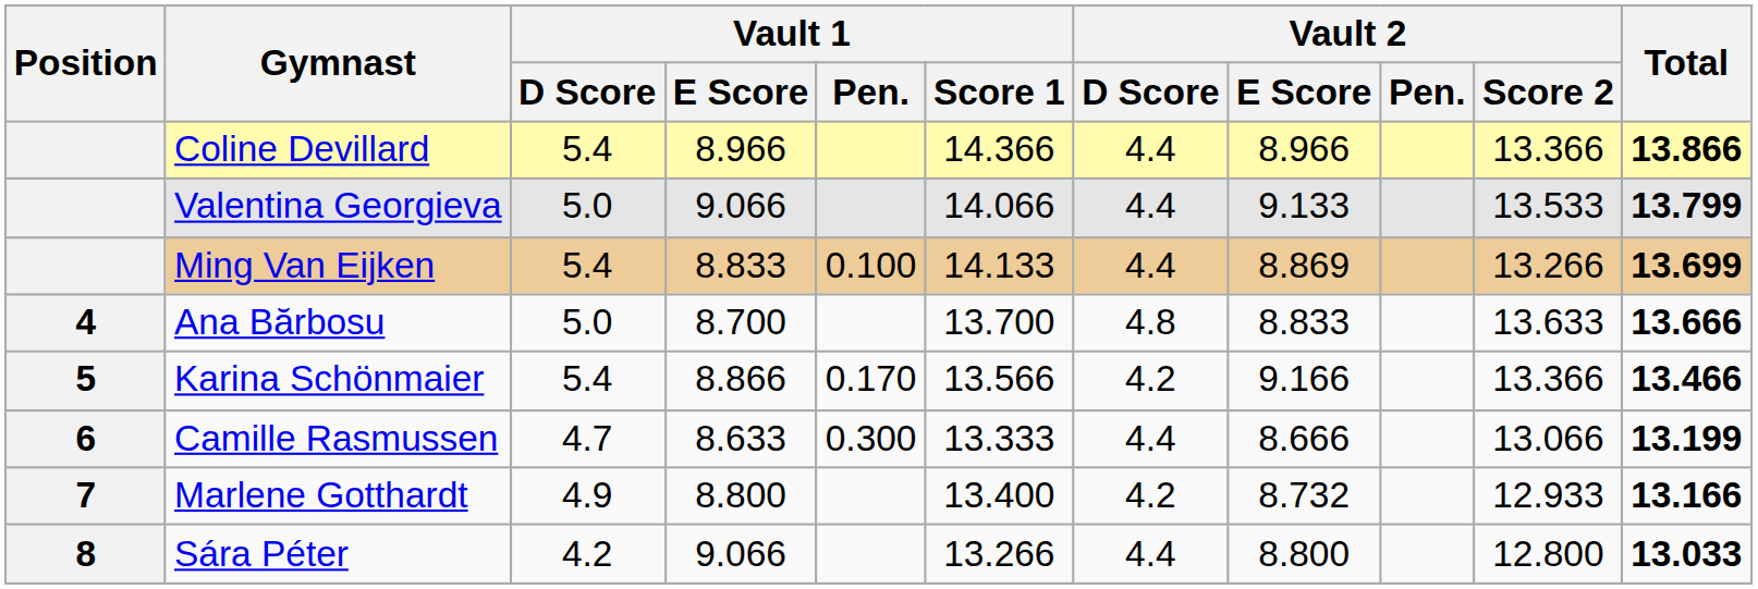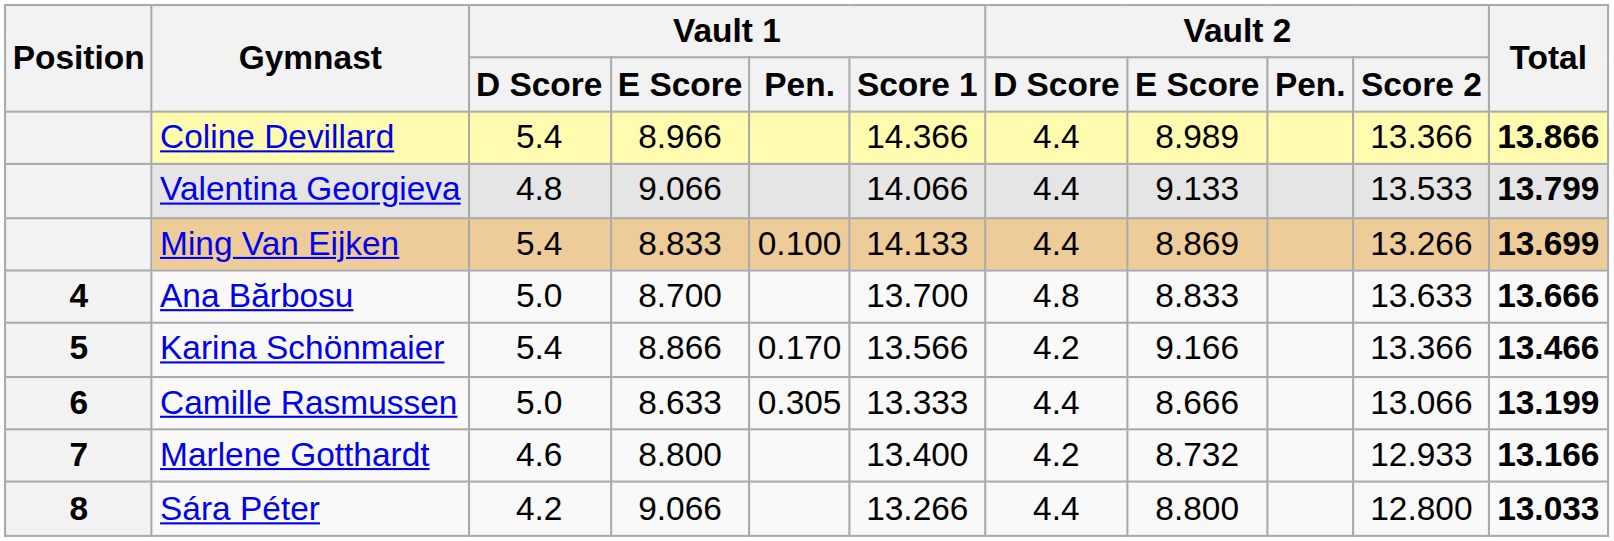 <table style="text-align:center;" class="wikitable sortable">
 <tr>
 <th rowspan="2">Position</th>
 <th rowspan="2">Gymnast</th>
 <th colspan="4">Vault 1</th>
 <th colspan="4">Vault 2</th>
 <th rowspan="2">Total</th>
 </tr>
 <tr>
 <th>D Score</th>
 <th>E Score</th>
 <th>Pen.</th>
 <th>Score 1</th>
 <th>D Score</th>
 <th>E Score</th>
 <th>Pen.</th>
 <th>Score 2</th>
 </tr>
 <tr style="background:#fffcaf;">
 <th scope="row" style="text-align:center"></th>
 <td align=left> <a href='#'>Coline Devillard</a></td>
 <td>5.4</td>
 <td>8.966</td>
 <td></td>
 <td>14.366</td>
 <td>4.4</td>
-<td>8.966</td>
+<td>8.989</td>
 <td></td>
 <td>13.366</td>
 <td><strong>13.866</strong></td>
 </tr>
 <tr style="background:#e5e5e5;">
 <th scope="row" style="text-align:center"></th>
 <td align=left> <a href='#'>Valentina Georgieva</a></td>
-<td>5.0</td>
+<td>4.8</td>
 <td>9.066</td>
 <td></td>
 <td>14.066</td>
 <td>4.4</td>
 <td>9.133</td>
 <td></td>
 <td>13.533</td>
 <td><strong>13.799</strong></td>
 </tr>
 <tr style="background:#ec9;">
 <th scope="row" style="text-align:center"></th>
 <td align=left> <a href='#'>Ming Van Eijken</a></td>
 <td>5.4</td>
 <td>8.833</td>
 <td>0.100</td>
 <td>14.133</td>
 <td>4.4</td>
 <td>8.869</td>
 <td></td>
 <td>13.266</td>
 <td><strong>13.699</strong></td>
 </tr>
 <tr>
 <th>4</th>
 <td align=left> <a href='#'>Ana Bărbosu</a></td>
 <td>5.0</td>
 <td>8.700</td>
 <td></td>
 <td>13.700</td>
 <td>4.8</td>
 <td>8.833</td>
 <td></td>
 <td>13.633</td>
 <td><strong>13.666</strong></td>
 </tr>
 <tr>
 <th>5</th>
 <td align=left> <a href='#'>Karina Schönmaier</a></td>
 <td>5.4</td>
 <td>8.866</td>
 <td>0.170</td>
 <td>13.566</td>
 <td>4.2</td>
 <td>9.166</td>
 <td></td>
 <td>13.366</td>
 <td><strong>13.466</strong></td>
 </tr>
 <tr>
 <th>6</th>
 <td align=left> <a href='#'>Camille Rasmussen</a></td>
-<td>4.7</td>
+<td>5.0</td>
 <td>8.633</td>
-<td>0.300</td>
+<td>0.305</td>
 <td>13.333</td>
 <td>4.4</td>
 <td>8.666</td>
 <td></td>
 <td>13.066</td>
 <td><strong>13.199</strong></td>
 </tr>
 <tr>
 <th>7</th>
 <td align=left> <a href='#'>Marlene Gotthardt</a></td>
-<td>4.9</td>
+<td>4.6</td>
 <td>8.800</td>
 <td></td>
 <td>13.400</td>
 <td>4.2</td>
 <td>8.732</td>
 <td></td>
 <td>12.933</td>
 <td><strong>13.166</strong></td>
 </tr>
 <tr>
 <th>8</th>
 <td align=left> <a href='#'>Sára Péter</a></td>
 <td>4.2</td>
 <td>9.066</td>
 <td></td>
 <td>13.266</td>
 <td>4.4</td>
 <td>8.800</td>
 <td></td>
 <td>12.800</td>
 <td><strong>13.033</strong></td>
 </tr>
 </table>
